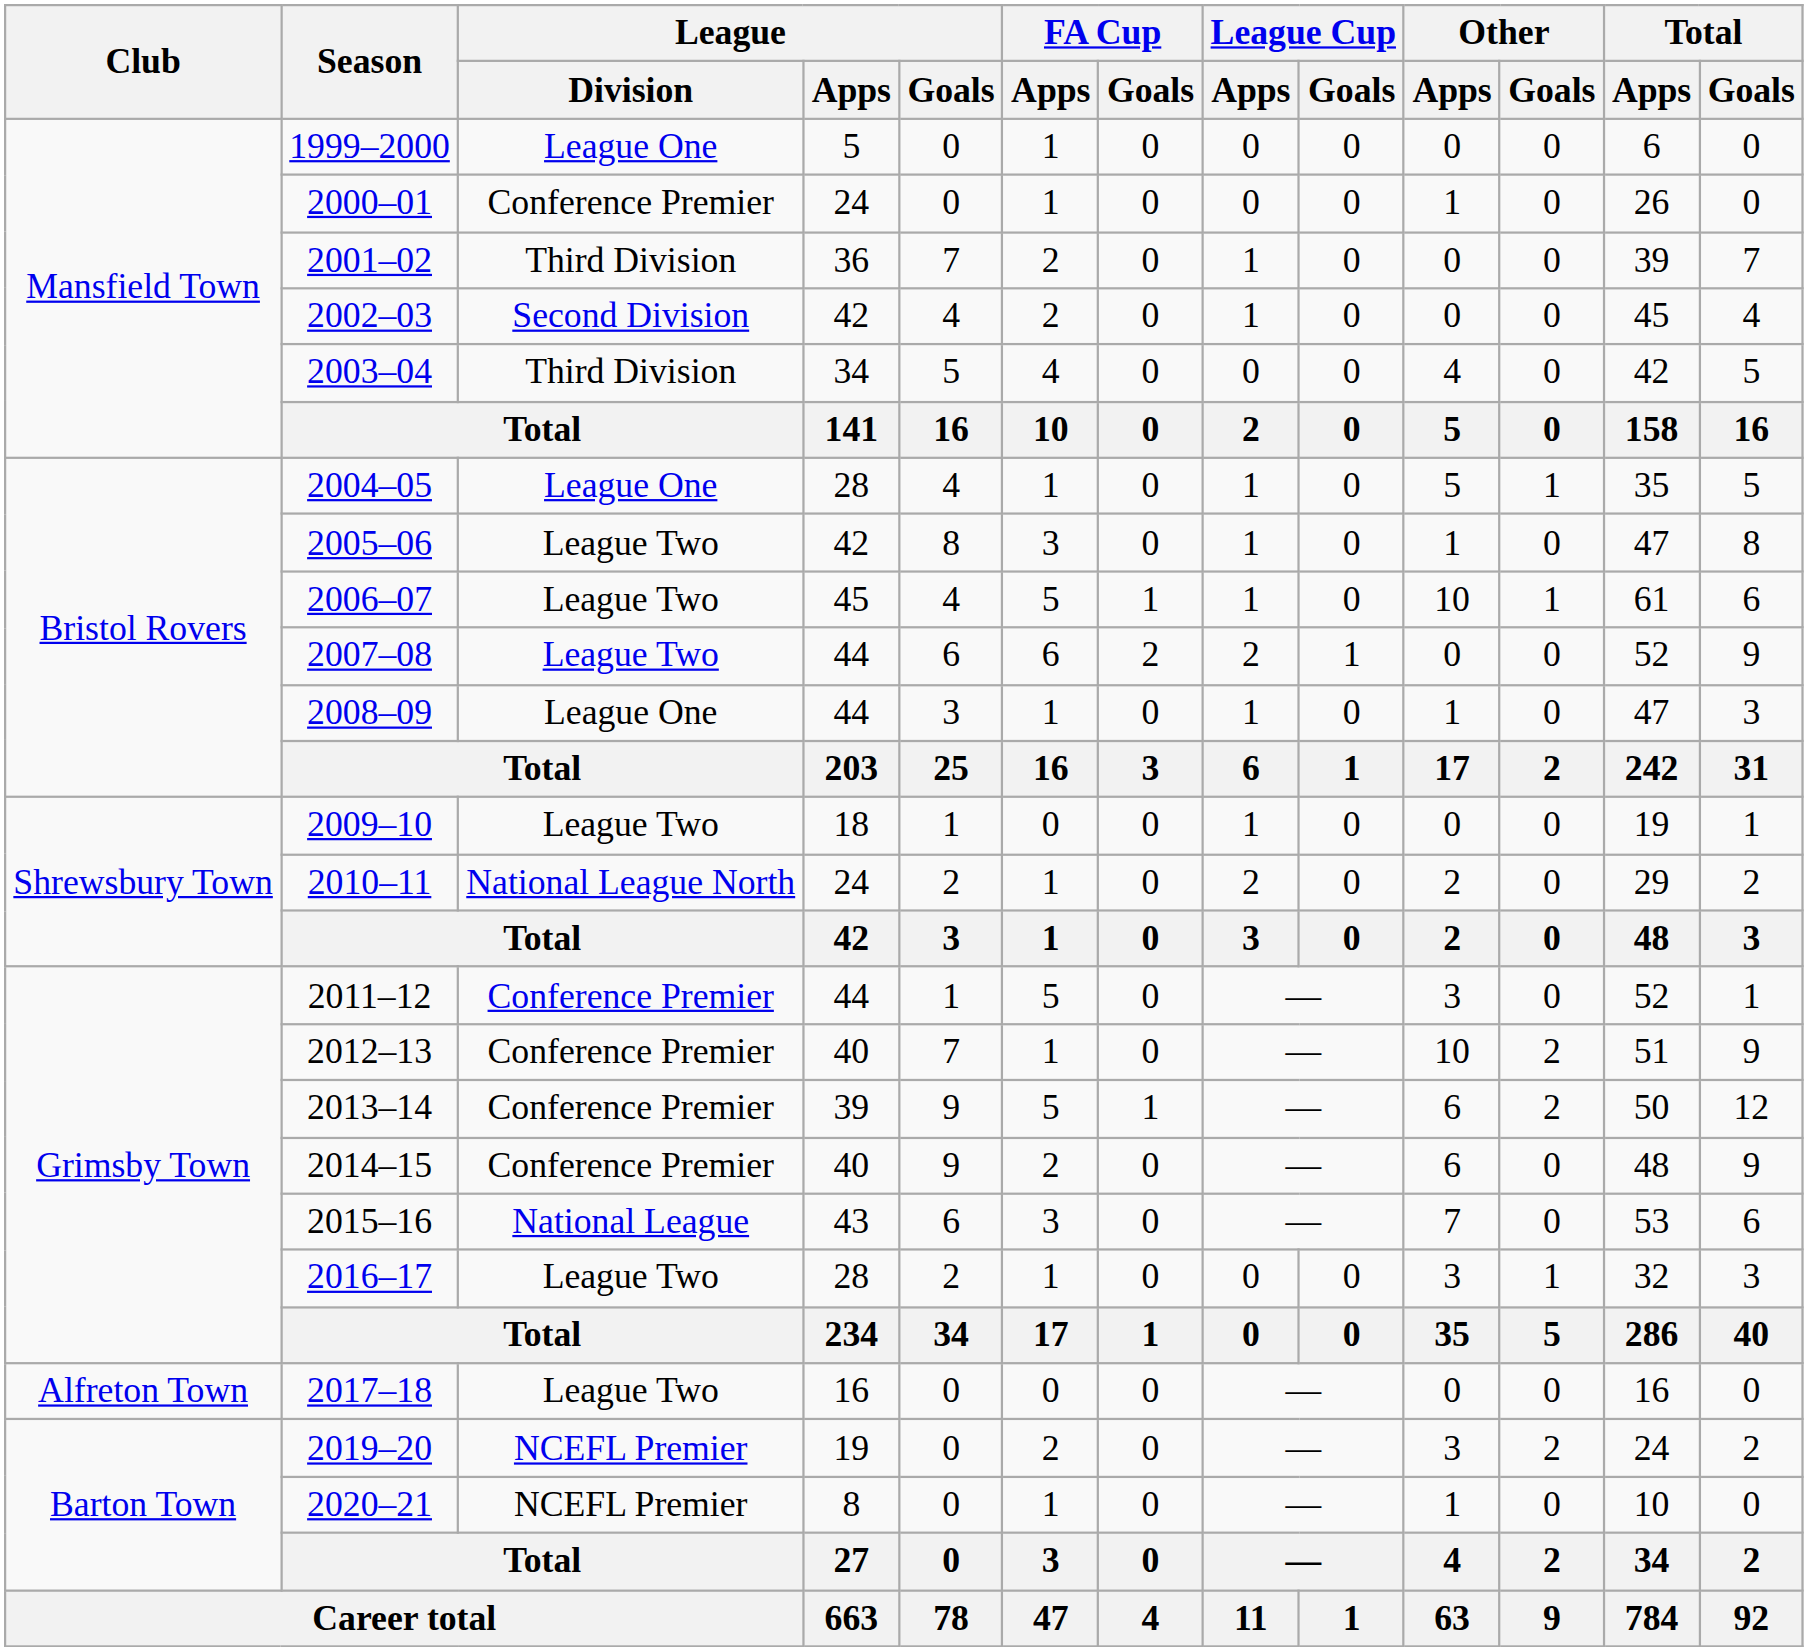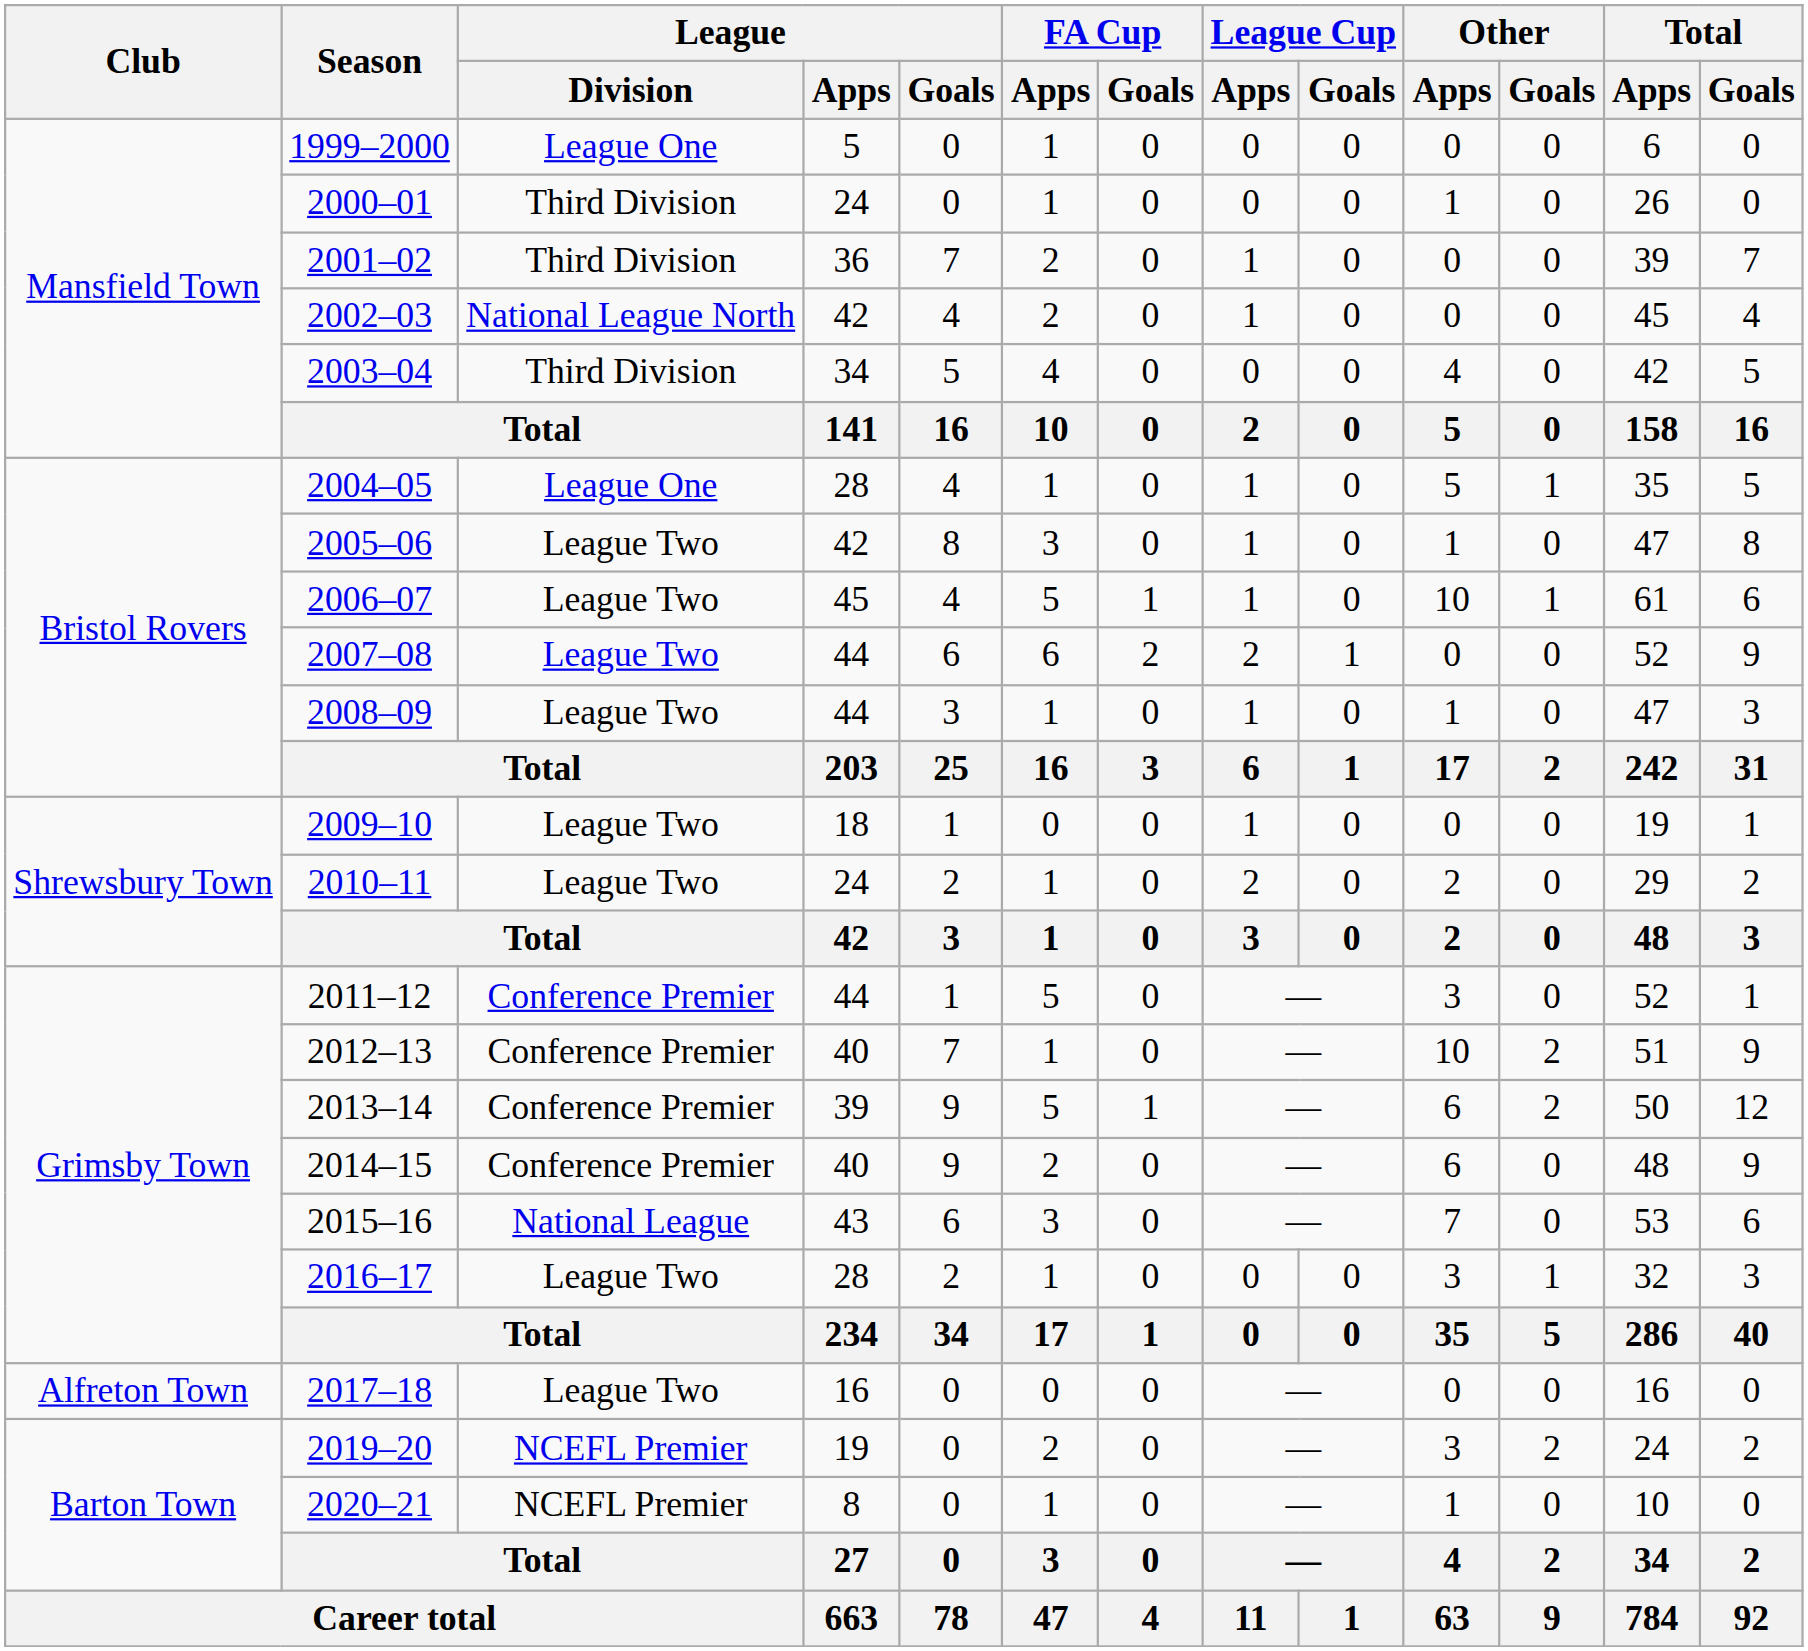 <table class=wikitable style="text-align: center">
 <tr>
 <th rowspan=2>Club</th>
 <th rowspan=2>Season</th>
 <th colspan=3>League</th>
 <th colspan=2><a href='#'>FA Cup</a></th>
 <th colspan=2><a href='#'>League Cup</a></th>
 <th colspan=2>Other</th>
 <th colspan=2>Total</th>
 </tr>
 <tr>
 <th>Division</th>
 <th>Apps</th>
 <th>Goals</th>
 <th>Apps</th>
 <th>Goals</th>
 <th>Apps</th>
 <th>Goals</th>
 <th>Apps</th>
 <th>Goals</th>
 <th>Apps</th>
 <th>Goals</th>
 </tr>
 <tr>
 <td rowspan=6><a href='#'>Mansfield Town</a></td>
 <td><a href='#'>1999–2000</a></td>
 <td><a href='#'>League One</a></td>
 <td>5</td>
 <td>0</td>
 <td>1</td>
 <td>0</td>
 <td>0</td>
 <td>0</td>
 <td>0</td>
 <td>0</td>
 <td>6</td>
 <td>0</td>
 </tr>
 <tr>
 <td><a href='#'>2000–01</a></td>
-<td>Conference Premier</td>
+<td>Third Division</td>
 <td>24</td>
 <td>0</td>
 <td>1</td>
 <td>0</td>
 <td>0</td>
 <td>0</td>
 <td>1</td>
 <td>0</td>
 <td>26</td>
 <td>0</td>
 </tr>
 <tr>
 <td><a href='#'>2001–02</a></td>
 <td>Third Division</td>
 <td>36</td>
 <td>7</td>
 <td>2</td>
 <td>0</td>
 <td>1</td>
 <td>0</td>
 <td>0</td>
 <td>0</td>
 <td>39</td>
 <td>7</td>
 </tr>
 <tr>
 <td><a href='#'>2002–03</a></td>
-<td><a href='#'>Second Division</a></td>
+<td><a href='#'>National League North</a></td>
 <td>42</td>
 <td>4</td>
 <td>2</td>
 <td>0</td>
 <td>1</td>
 <td>0</td>
 <td>0</td>
 <td>0</td>
 <td>45</td>
 <td>4</td>
 </tr>
 <tr>
 <td><a href='#'>2003–04</a></td>
 <td>Third Division</td>
 <td>34</td>
 <td>5</td>
 <td>4</td>
 <td>0</td>
 <td>0</td>
 <td>0</td>
 <td>4</td>
 <td>0</td>
 <td>42</td>
 <td>5</td>
 </tr>
 <tr>
 <th colspan=2>Total</th>
 <th>141</th>
 <th>16</th>
 <th>10</th>
 <th>0</th>
 <th>2</th>
 <th>0</th>
 <th>5</th>
 <th>0</th>
 <th>158</th>
 <th>16</th>
 </tr>
 <tr>
 <td rowspan=6><a href='#'>Bristol Rovers</a></td>
 <td><a href='#'>2004–05</a></td>
 <td><a href='#'>League One</a></td>
 <td>28</td>
 <td>4</td>
 <td>1</td>
 <td>0</td>
 <td>1</td>
 <td>0</td>
 <td>5</td>
 <td>1</td>
 <td>35</td>
 <td>5</td>
 </tr>
 <tr>
 <td><a href='#'>2005–06</a></td>
 <td>League Two</td>
 <td>42</td>
 <td>8</td>
 <td>3</td>
 <td>0</td>
 <td>1</td>
 <td>0</td>
 <td>1</td>
 <td>0</td>
 <td>47</td>
 <td>8</td>
 </tr>
 <tr>
 <td><a href='#'>2006–07</a></td>
 <td>League Two</td>
 <td>45</td>
 <td>4</td>
 <td>5</td>
 <td>1</td>
 <td>1</td>
 <td>0</td>
 <td>10</td>
 <td>1</td>
 <td>61</td>
 <td>6</td>
 </tr>
 <tr>
 <td><a href='#'>2007–08</a></td>
 <td><a href='#'>League Two</a></td>
 <td>44</td>
 <td>6</td>
 <td>6</td>
 <td>2</td>
 <td>2</td>
 <td>1</td>
 <td>0</td>
 <td>0</td>
 <td>52</td>
 <td>9</td>
 </tr>
 <tr>
 <td><a href='#'>2008–09</a></td>
-<td>League One</td>
+<td>League Two</td>
 <td>44</td>
 <td>3</td>
 <td>1</td>
 <td>0</td>
 <td>1</td>
 <td>0</td>
 <td>1</td>
 <td>0</td>
 <td>47</td>
 <td>3</td>
 </tr>
 <tr>
 <th colspan=2>Total</th>
 <th>203</th>
 <th>25</th>
 <th>16</th>
 <th>3</th>
 <th>6</th>
 <th>1</th>
 <th>17</th>
 <th>2</th>
 <th>242</th>
 <th>31</th>
 </tr>
 <tr>
 <td rowspan=3><a href='#'>Shrewsbury Town</a></td>
 <td><a href='#'>2009–10</a></td>
 <td>League Two</td>
 <td>18</td>
 <td>1</td>
 <td>0</td>
 <td>0</td>
 <td>1</td>
 <td>0</td>
 <td>0</td>
 <td>0</td>
 <td>19</td>
 <td>1</td>
 </tr>
 <tr>
 <td><a href='#'>2010–11</a></td>
-<td><a href='#'>National League North</a></td>
+<td>League Two</td>
 <td>24</td>
 <td>2</td>
 <td>1</td>
 <td>0</td>
 <td>2</td>
 <td>0</td>
 <td>2</td>
 <td>0</td>
 <td>29</td>
 <td>2</td>
 </tr>
 <tr>
 <th colspan=2>Total</th>
 <th>42</th>
 <th>3</th>
 <th>1</th>
 <th>0</th>
 <th>3</th>
 <th>0</th>
 <th>2</th>
 <th>0</th>
 <th>48</th>
 <th>3</th>
 </tr>
 <tr>
 <td rowspan=7><a href='#'>Grimsby Town</a></td>
 <td>2011–12</td>
 <td><a href='#'>Conference Premier</a></td>
 <td>44</td>
 <td>1</td>
 <td>5</td>
 <td>0</td>
 <td colspan=2>—</td>
 <td>3</td>
 <td>0</td>
 <td>52</td>
 <td>1</td>
 </tr>
 <tr>
 <td>2012–13</td>
 <td>Conference Premier</td>
 <td>40</td>
 <td>7</td>
 <td>1</td>
 <td>0</td>
 <td colspan=2>—</td>
 <td>10</td>
 <td>2</td>
 <td>51</td>
 <td>9</td>
 </tr>
 <tr>
 <td>2013–14</td>
 <td>Conference Premier</td>
 <td>39</td>
 <td>9</td>
 <td>5</td>
 <td>1</td>
 <td colspan=2>—</td>
 <td>6</td>
 <td>2</td>
 <td>50</td>
 <td>12</td>
 </tr>
 <tr>
 <td>2014–15</td>
 <td>Conference Premier</td>
 <td>40</td>
 <td>9</td>
 <td>2</td>
 <td>0</td>
 <td colspan=2>—</td>
 <td>6</td>
 <td>0</td>
 <td>48</td>
 <td>9</td>
 </tr>
 <tr>
 <td>2015–16</td>
 <td><a href='#'>National League</a></td>
 <td>43</td>
 <td>6</td>
 <td>3</td>
 <td>0</td>
 <td colspan=2>—</td>
 <td>7</td>
 <td>0</td>
 <td>53</td>
 <td>6</td>
 </tr>
 <tr>
 <td><a href='#'>2016–17</a></td>
 <td>League Two</td>
 <td>28</td>
 <td>2</td>
 <td>1</td>
 <td>0</td>
 <td>0</td>
 <td>0</td>
 <td>3</td>
 <td>1</td>
 <td>32</td>
 <td>3</td>
 </tr>
 <tr>
 <th colspan=2>Total</th>
 <th>234</th>
 <th>34</th>
 <th>17</th>
 <th>1</th>
 <th>0</th>
 <th>0</th>
 <th>35</th>
 <th>5</th>
 <th>286</th>
 <th>40</th>
 </tr>
 <tr>
 <td><a href='#'>Alfreton Town</a></td>
 <td><a href='#'>2017–18</a></td>
 <td>League Two</td>
 <td>16</td>
 <td>0</td>
 <td>0</td>
 <td>0</td>
 <td colspan="2">—</td>
 <td>0</td>
 <td>0</td>
 <td>16</td>
 <td>0</td>
 </tr>
 <tr>
 <td rowspan="3"><a href='#'>Barton Town</a></td>
 <td><a href='#'>2019–20</a></td>
 <td><a href='#'>NCEFL Premier</a></td>
 <td>19</td>
 <td>0</td>
 <td>2</td>
 <td>0</td>
 <td colspan="2">—</td>
 <td>3</td>
 <td>2</td>
 <td>24</td>
 <td>2</td>
 </tr>
 <tr>
 <td><a href='#'>2020–21</a></td>
 <td>NCEFL Premier</td>
 <td>8</td>
 <td>0</td>
 <td>1</td>
 <td>0</td>
 <td colspan="2">—</td>
 <td>1</td>
 <td>0</td>
 <td>10</td>
 <td>0</td>
 </tr>
 <tr>
 <th colspan="2">Total</th>
 <th>27</th>
 <th>0</th>
 <th>3</th>
 <th>0</th>
 <th colspan="2">—</th>
 <th>4</th>
 <th>2</th>
 <th>34</th>
 <th>2</th>
 </tr>
 <tr>
 <th colspan=3>Career total</th>
 <th>663</th>
 <th>78</th>
 <th>47</th>
 <th>4</th>
 <th>11</th>
 <th>1</th>
 <th>63</th>
 <th>9</th>
 <th>784</th>
 <th>92</th>
 </tr>
 </table>
